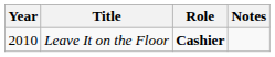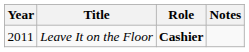 <table class="wikitable sortable">
 <tr>
 <th>Year</th>
 <th>Title</th>
 <th>Role</th>
 <th class="unsortable">Notes</th>
 </tr>
 <tr>
-<td>2010</td>
+<td>2011</td>
 <td><em>Leave It on the Floor</em></td>
 <td><strong>Cashier</strong></td>
 <td></td>
 </tr>
 </table>
